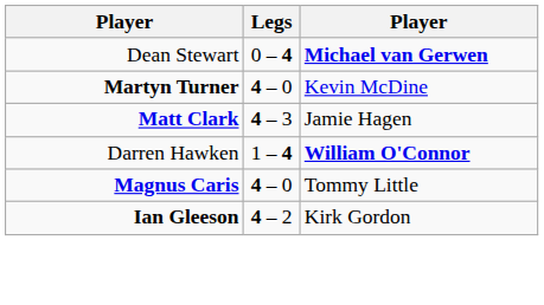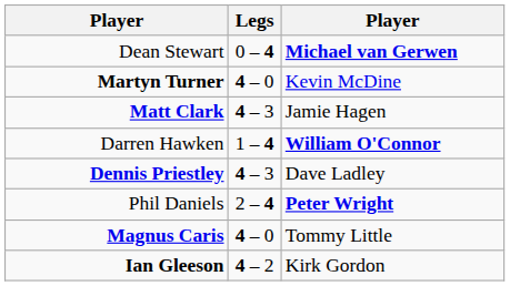 <table class=wikitable style="text-align:center">
 <tr>
 <th width=177>Player</th>
 <th width=36>Legs</th>
 <th width=177>Player</th>
 </tr>
 <tr align=left>
 <td align=right>Dean Stewart </td>
 <td align=center>0 – <strong>4</strong></td>
 <td> <strong><a href='#'>Michael van Gerwen</a></strong></td>
 </tr>
 <tr align=left>
 <td align=right><strong>Martyn Turner</strong> </td>
 <td align=center><strong>4</strong> – 0</td>
 <td> <a href='#'>Kevin McDine</a></td>
 </tr>
 <tr align=left>
 <td align=right><strong><a href='#'>Matt Clark</a></strong> </td>
 <td align=center><strong>4</strong> – 3</td>
 <td> Jamie Hagen</td>
 </tr>
 <tr align=left>
 <td align=right>Darren Hawken </td>
 <td align=center>1 – <strong>4</strong></td>
 <td> <strong><a href='#'>William O'Connor</a></strong></td>
 </tr>
 <tr align=left>
+<td align=right><strong><a href='#'>Dennis Priestley</a></strong> </td>
+<td align=center><strong>4</strong> – 3</td>
+<td> Dave Ladley</td>
+</tr>
+<tr align=left>
+<td align=right>Phil Daniels </td>
+<td align=center>2 – <strong>4</strong></td>
+<td> <strong><a href='#'>Peter Wright</a></strong></td>
+</tr>
+<tr align=left>
 <td align=right><strong><a href='#'>Magnus Caris</a></strong> </td>
 <td align=center><strong>4</strong> – 0</td>
 <td> Tommy Little</td>
 </tr>
 <tr align=left>
 <td align=right><strong>Ian Gleeson</strong> </td>
 <td align=center><strong>4</strong> – 2</td>
 <td> Kirk Gordon</td>
 </tr>
 </table>
